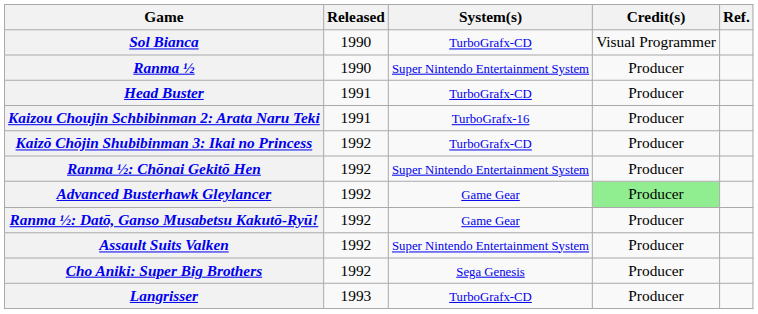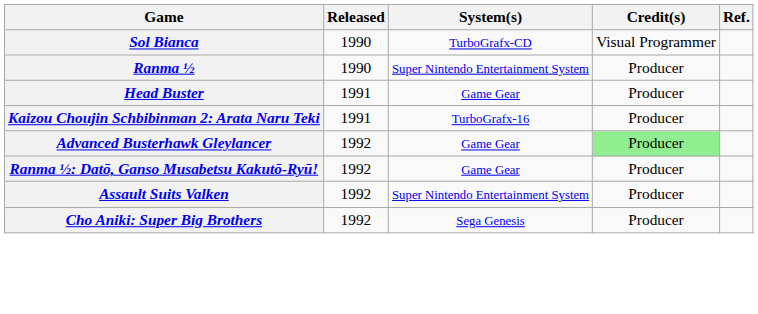 <table class="wikitable" style="font-size: 95%; text-align: center;">
 <tr>
 <th>Game</th>
 <th>Released</th>
 <th>System(s)</th>
 <th>Credit(s)</th>
 <th>Ref.</th>
 </tr>
 <tr>
 <th><em><a href='#'>Sol Bianca</a></em></th>
 <td>1990</td>
 <td><small><a href='#'>TurboGrafx-CD</a></small></td>
 <td>Visual Programmer</td>
 <td></td>
 </tr>
 <tr>
 <th><em><a href='#'>Ranma ½</a></em></th>
 <td>1990</td>
 <td><small><a href='#'>Super Nintendo Entertainment System</a></small></td>
 <td>Producer</td>
 <td></td>
 </tr>
 <tr>
 <th><em><a href='#'>Head Buster</a></em></th>
 <td>1991</td>
-<td><small><a href='#'>TurboGrafx-CD</a></small></td>
+<td><small><a href='#'>Game Gear</a></small></td>
 <td>Producer</td>
 <td></td>
 </tr>
 <tr>
 <th><em><a href='#'>Kaizou Choujin Schbibinman 2: Arata Naru Teki</a></em></th>
 <td>1991</td>
 <td><small><a href='#'>TurboGrafx-16</a></small></td>
-<td>Producer</td>
-<td></td>
-</tr>
-<tr>
-<th><em><a href='#'>Kaizō Chōjin Shubibinman 3: Ikai no Princess</a></em></th>
-<td>1992</td>
-<td><small><a href='#'>TurboGrafx-CD</a></small></td>
-<td>Producer</td>
-<td></td>
-</tr>
-<tr>
-<th><em><a href='#'>Ranma ½: Chōnai Gekitō Hen</a></em></th>
-<td>1992</td>
-<td><small><a href='#'>Super Nintendo Entertainment System</a></small></td>
 <td>Producer</td>
 <td></td>
 </tr>
 <tr>
 <th><em><a href='#'>Advanced Busterhawk Gleylancer</a></em></th>
 <td>1992</td>
 <td><small><a href='#'>Game Gear</a></small></td>
 <td style="background: lightgreen;">Producer</td>
 <td></td>
 </tr>
 <tr>
 <th><em><a href='#'>Ranma ½: Datō, Ganso Musabetsu Kakutō-Ryū!</a></em></th>
 <td>1992</td>
 <td><small><a href='#'>Game Gear</a></small></td>
 <td>Producer</td>
 <td></td>
 </tr>
 <tr>
 <th><em><a href='#'>Assault Suits Valken</a></em></th>
 <td>1992</td>
 <td><small><a href='#'>Super Nintendo Entertainment System</a></small></td>
 <td>Producer</td>
 <td></td>
 </tr>
 <tr>
 <th><em><a href='#'>Cho Aniki: Super Big Brothers</a></em></th>
 <td>1992</td>
 <td><small><a href='#'>Sega Genesis</a></small></td>
 <td>Producer</td>
 <td></td>
 </tr>
-<tr>
-<th><em><a href='#'>Langrisser</a></em></th>
-<td>1993</td>
-<td><small><a href='#'>TurboGrafx-CD</a></small></td>
-<td>Producer</td>
-<td></td>
-</tr>
 </table>
